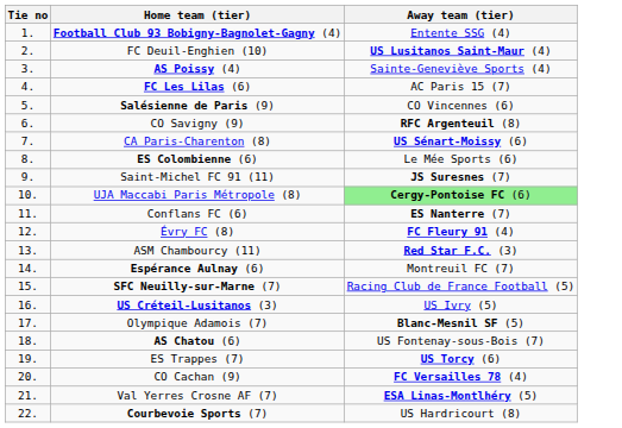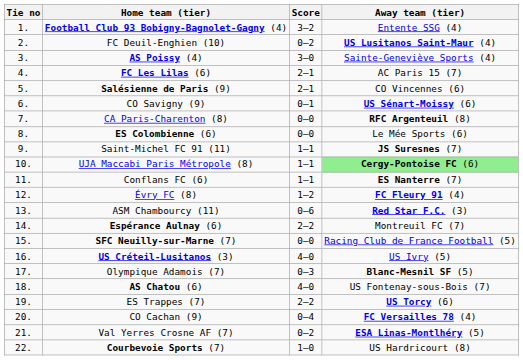 <table class="wikitable" style="text-align: center">
 <tr>
 <th>Tie no</th>
 <th>Home team (tier)</th>
+<th>Score</th>
 <th>Away team (tier)</th>
 </tr>
 <tr>
 <td>1.</td>
 <td><strong><a href='#'>Football Club 93 Bobigny-Bagnolet-Gagny</a></strong> (4)</td>
+<td>3–2</td>
 <td><a href='#'>Entente SSG</a> (4)</td>
 </tr>
 <tr>
 <td>2.</td>
 <td>FC Deuil-Enghien (10)</td>
+<td>0–2</td>
 <td><strong><a href='#'>US Lusitanos Saint-Maur</a></strong> (4)</td>
 </tr>
 <tr>
 <td>3.</td>
 <td><strong><a href='#'>AS Poissy</a></strong> (4)</td>
+<td>3–0</td>
 <td><a href='#'>Sainte-Geneviève Sports</a> (4)</td>
 </tr>
 <tr>
 <td>4.</td>
 <td><strong><a href='#'>FC Les Lilas</a></strong> (6)</td>
+<td>2–1</td>
 <td>AC Paris 15 (7)</td>
 </tr>
 <tr>
 <td>5.</td>
 <td><strong>Salésienne de Paris</strong> (9)</td>
+<td>2–1</td>
 <td>CO Vincennes (6)</td>
 </tr>
 <tr>
 <td>6.</td>
 <td>CO Savigny (9)</td>
-<td><strong>RFC Argenteuil</strong> (8)</td>
+<td>0–1</td>
+<td><strong><a href='#'>US Sénart-Moissy</a></strong> (6)</td>
 </tr>
 <tr>
 <td>7.</td>
 <td><a href='#'>CA Paris-Charenton</a> (8)</td>
-<td><strong><a href='#'>US Sénart-Moissy</a></strong> (6)</td>
+<td>0–0 </td>
+<td><strong>RFC Argenteuil</strong> (8)</td>
 </tr>
 <tr>
 <td>8.</td>
 <td><strong>ES Colombienne</strong> (6)</td>
+<td>0–0 </td>
 <td>Le Mée Sports (6)</td>
 </tr>
 <tr>
 <td>9.</td>
 <td>Saint-Michel FC 91 (11)</td>
+<td>1–1 </td>
 <td><strong>JS Suresnes</strong> (7)</td>
 </tr>
 <tr>
 <td>10.</td>
 <td><a href='#'>UJA Maccabi Paris Métropole</a> (8)</td>
+<td>1–1 </td>
 <td style="background: lightgreen;"><strong>Cergy-Pontoise FC</strong> (6)</td>
 </tr>
 <tr>
 <td>11.</td>
 <td>Conflans FC (6)</td>
+<td>1–1 </td>
 <td><strong>ES Nanterre</strong> (7)</td>
 </tr>
 <tr>
 <td>12.</td>
 <td><a href='#'>Évry FC</a> (8)</td>
+<td>1–2</td>
 <td><strong><a href='#'>FC Fleury 91</a></strong> (4)</td>
 </tr>
 <tr>
 <td>13.</td>
 <td>ASM Chambourcy (11)</td>
+<td>0–6</td>
 <td><strong><a href='#'>Red Star F.C.</a></strong> (3)</td>
 </tr>
 <tr>
 <td>14.</td>
 <td><strong>Espérance Aulnay</strong> (6)</td>
+<td>2–2 </td>
 <td>Montreuil FC (7)</td>
 </tr>
 <tr>
 <td>15.</td>
 <td><strong>SFC Neuilly-sur-Marne</strong> (7)</td>
+<td>0–0 </td>
 <td><a href='#'>Racing Club de France Football</a> (5)</td>
 </tr>
 <tr>
 <td>16.</td>
 <td><strong><a href='#'>US Créteil-Lusitanos</a></strong> (3)</td>
+<td>4–0</td>
 <td><a href='#'>US Ivry</a> (5)</td>
 </tr>
 <tr>
 <td>17.</td>
 <td>Olympique Adamois (7)</td>
+<td>0–3</td>
 <td><strong>Blanc-Mesnil SF</strong> (5)</td>
 </tr>
 <tr>
 <td>18.</td>
 <td><strong>AS Chatou</strong> (6)</td>
+<td>4–0</td>
 <td>US Fontenay-sous-Bois (7)</td>
 </tr>
 <tr>
 <td>19.</td>
 <td>ES Trappes (7)</td>
+<td>2–2 </td>
 <td><strong><a href='#'>US Torcy</a></strong> (6)</td>
 </tr>
 <tr>
 <td>20.</td>
 <td>CO Cachan (9)</td>
+<td>0–4</td>
 <td><strong><a href='#'>FC Versailles 78</a></strong> (4)</td>
 </tr>
 <tr>
 <td>21.</td>
 <td>Val Yerres Crosne AF (7)</td>
+<td>0–2</td>
 <td><strong><a href='#'>ESA Linas-Montlhéry</a></strong> (5)</td>
 </tr>
 <tr>
 <td>22.</td>
 <td><strong>Courbevoie Sports</strong> (7)</td>
+<td>1–0</td>
 <td>US Hardricourt (8)</td>
 </tr>
 </table>
